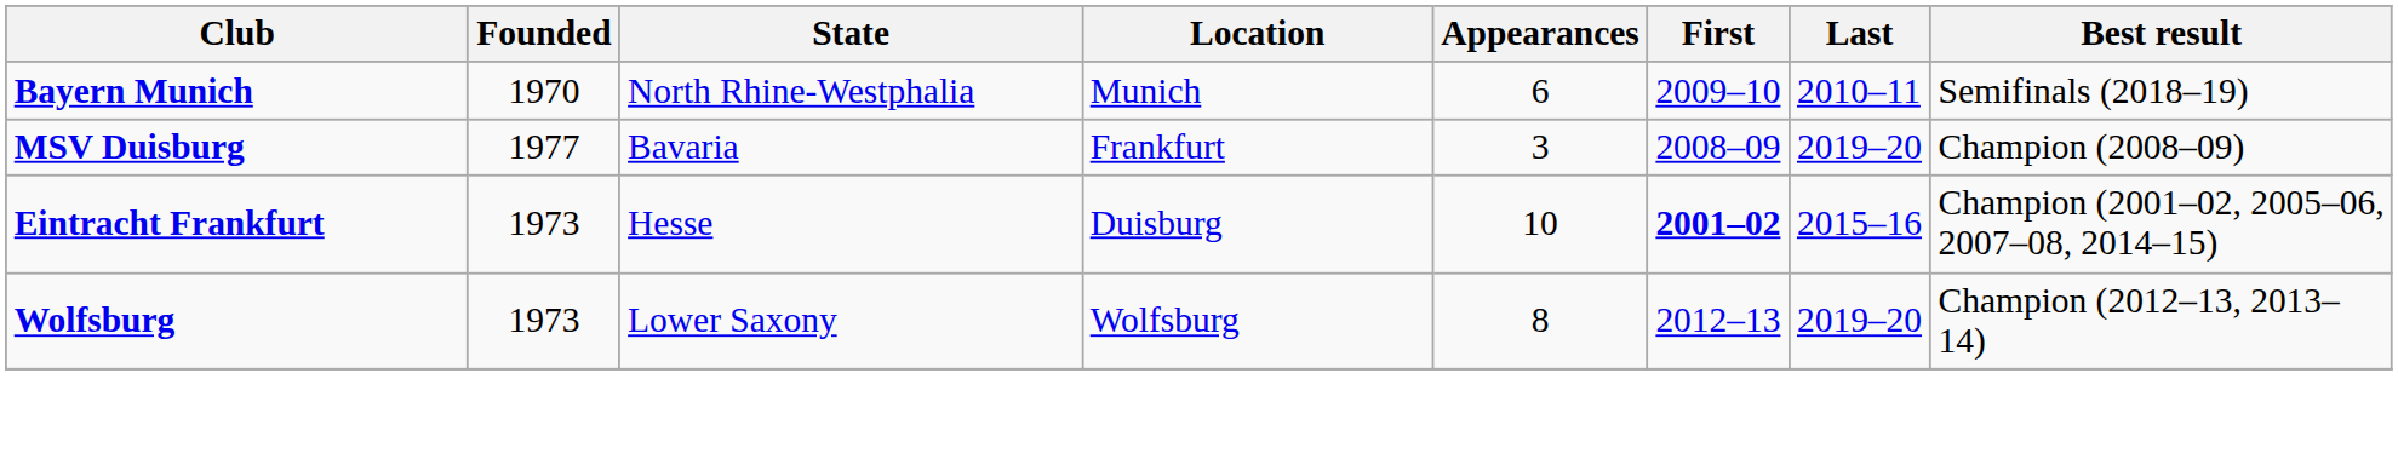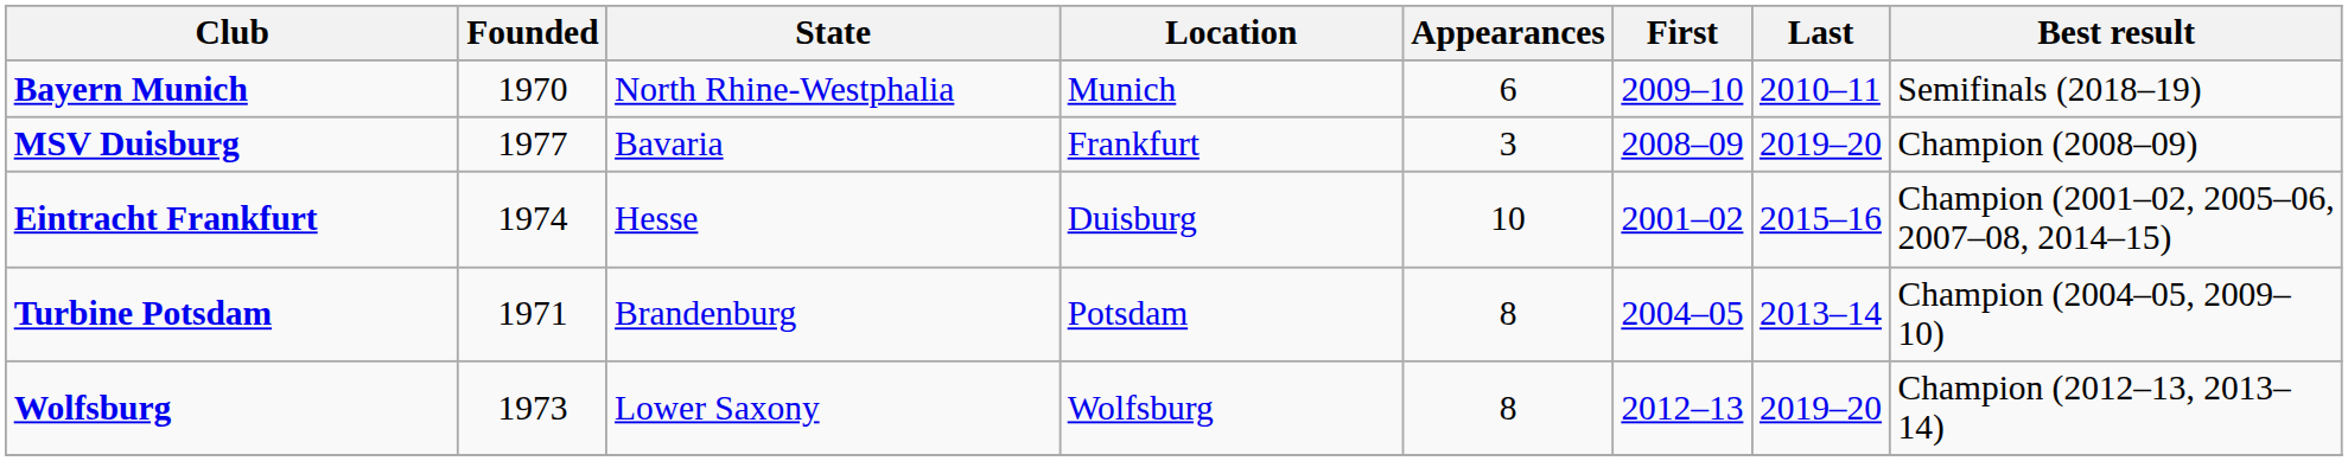 <table class="wikitable sortable">
 <tr>
 <th width=200px>Club</th>
 <th>Founded</th>
 <th width=200px>State</th>
 <th width=150px>Location</th>
 <th align=center>Appearances</th>
 <th>First</th>
 <th>Last</th>
 <th width=200px>Best result</th>
 </tr>
 <tr>
 <td><strong><a href='#'>Bayern Munich</a></strong></td>
 <td align=center>1970</td>
 <td> <a href='#'>North Rhine-Westphalia</a></td>
 <td><a href='#'>Munich</a></td>
 <td align=center>6</td>
 <td><a href='#'>2009–10</a></td>
 <td><a href='#'>2010–11</a></td>
 <td>Semifinals (2018–19)</td>
 </tr>
 <tr>
 <td><strong><a href='#'> MSV Duisburg</a></strong></td>
 <td align=center>1977</td>
 <td> <a href='#'>Bavaria</a></td>
 <td><a href='#'>Frankfurt</a></td>
 <td align=center>3</td>
 <td align=center><a href='#'>2008–09</a></td>
 <td><a href='#'>2019–20</a></td>
 <td>Champion (2008–09)</td>
 </tr>
 <tr>
 <td><strong><a href='#'> Eintracht Frankfurt</a></strong></td>
-<td align=center>1973</td>
+<td align=center>1974</td>
 <td> <a href='#'>Hesse</a></td>
 <td><a href='#'>Duisburg</a></td>
 <td align=center>10</td>
-<td align=center><strong><a href='#'>2001–02</a></strong></td>
+<td align=center><a href='#'>2001–02</a></td>
 <td><a href='#'>2015–16</a></td>
 <td>Champion (2001–02, 2005–06, 2007–08, 2014–15)</td>
+</tr>
+<tr>
+<td><strong><a href='#'>Turbine Potsdam</a></strong></td>
+<td align=center>1971</td>
+<td> <a href='#'>Brandenburg</a></td>
+<td><a href='#'>Potsdam</a></td>
+<td align=center>8</td>
+<td align=center><a href='#'>2004–05</a></td>
+<td><a href='#'>2013–14</a></td>
+<td>Champion (2004–05, 2009–10)</td>
 </tr>
 <tr>
 <td><strong><a href='#'>Wolfsburg</a></strong></td>
 <td align=center>1973</td>
 <td> <a href='#'>Lower Saxony</a></td>
 <td><a href='#'>Wolfsburg</a></td>
 <td align=center>8</td>
 <td align=center><a href='#'>2012–13</a></td>
 <td><a href='#'>2019–20</a></td>
 <td>Champion (2012–13, 2013–14)</td>
 </tr>
 <tr>
 </tr>
 </table>
